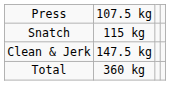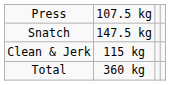 <table class = "wikitable" style="text-align:center;">
 <tr>
 <td>Press</td>
 <td>107.5 kg</td>
 <td align=left></td>
 <td></td>
 </tr>
 <tr>
 <td>Snatch</td>
-<td>115 kg</td>
+<td>147.5 kg</td>
 <td align=left></td>
 <td></td>
 </tr>
 <tr>
 <td>Clean & Jerk</td>
-<td>147.5 kg</td>
+<td>115 kg</td>
 <td align=left></td>
 <td></td>
 </tr>
 <tr>
 <td>Total</td>
 <td>360 kg</td>
 <td align=left><br></td>
 <td></td>
 </tr>
 </table>
